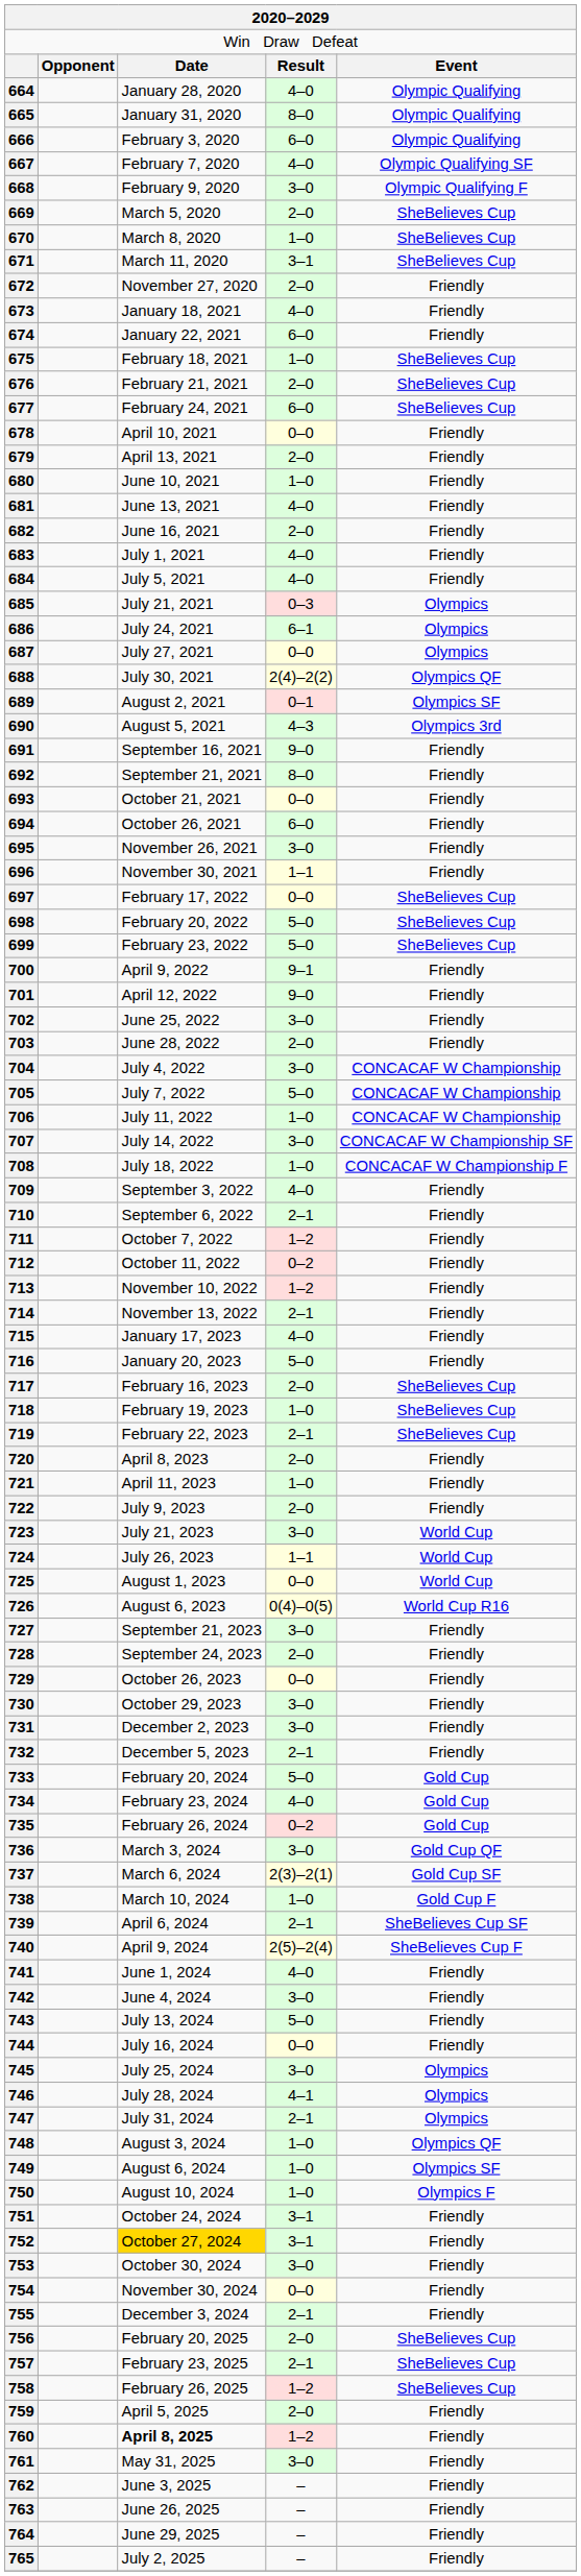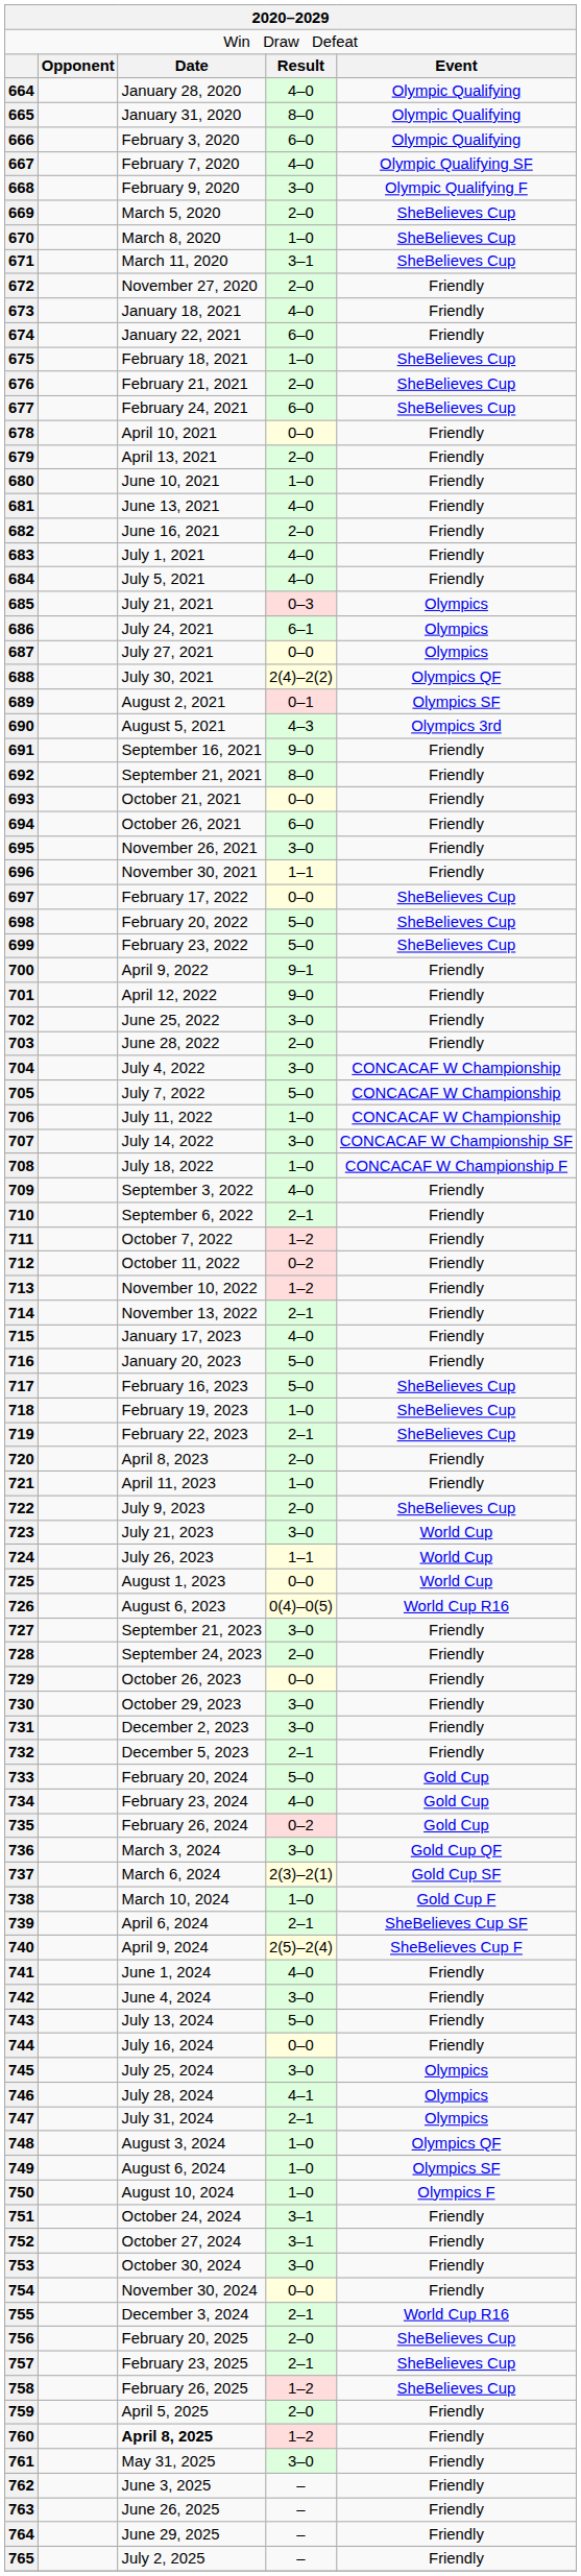 <table class="wikitable collapsible collapsed" style="font-size: 90%">
 <tr>
 <th colspan="5" style="width:400px;">2020–2029</th>
 </tr>
 <tr>
 <td style="text-align:center;" colspan="5"> Win   Draw   Defeat</td>
 </tr>
 <tr>
 <th></th>
 <th>Opponent</th>
 <th>Date</th>
 <th>Result</th>
 <th>Event</th>
 </tr>
 <tr>
 <th>664</th>
 <td></td>
 <td>January 28, 2020</td>
 <td style="background:#dfd; text-align:center;">4–0</td>
 <td style="text-align:center;"> <a href='#'>Olympic Qualifying</a></td>
 </tr>
 <tr>
 <th>665</th>
 <td></td>
 <td>January 31, 2020</td>
 <td style="background:#dfd; text-align:center;">8–0</td>
 <td style="text-align:center;"> <a href='#'>Olympic Qualifying</a></td>
 </tr>
 <tr>
 <th>666</th>
 <td></td>
 <td>February 3, 2020</td>
 <td style="background:#dfd; text-align:center;">6–0</td>
 <td style="text-align:center;"> <a href='#'>Olympic Qualifying</a></td>
 </tr>
 <tr>
 <th>667</th>
 <td></td>
 <td>February 7, 2020</td>
 <td style="background:#dfd; text-align:center;">4–0</td>
 <td style="text-align:center;"> <a href='#'>Olympic Qualifying SF</a></td>
 </tr>
 <tr>
 <th>668</th>
 <td></td>
 <td>February 9, 2020</td>
 <td style="background:#dfd; text-align:center;">3–0</td>
 <td style="text-align:center;"> <a href='#'>Olympic Qualifying F</a></td>
 </tr>
 <tr>
 <th>669</th>
 <td></td>
 <td>March 5, 2020</td>
 <td style="background:#dfd; text-align:center;">2–0</td>
 <td style="text-align:center;"> <a href='#'>SheBelieves Cup</a></td>
 </tr>
 <tr>
 <th>670</th>
 <td></td>
 <td>March 8, 2020</td>
 <td style="background:#dfd; text-align:center;">1–0</td>
 <td style="text-align:center;"> <a href='#'>SheBelieves Cup</a></td>
 </tr>
 <tr>
 <th>671</th>
 <td></td>
 <td>March 11, 2020</td>
 <td style="background:#dfd; text-align:center;">3–1</td>
 <td style="text-align:center;"> <a href='#'>SheBelieves Cup</a></td>
 </tr>
 <tr>
 <th>672</th>
 <td></td>
 <td>November 27, 2020</td>
 <td style="background:#dfd; text-align:center;">2–0</td>
 <td style="text-align:center;"> Friendly</td>
 </tr>
 <tr>
 <th>673</th>
 <td></td>
 <td>January 18, 2021</td>
 <td style="background:#dfd; text-align:center;">4–0</td>
 <td style="text-align:center;"> Friendly</td>
 </tr>
 <tr>
 <th>674</th>
 <td></td>
 <td>January 22, 2021</td>
 <td style="background:#dfd; text-align:center;">6–0</td>
 <td style="text-align:center;"> Friendly</td>
 </tr>
 <tr>
 <th>675</th>
 <td></td>
 <td>February 18, 2021</td>
 <td style="background:#dfd; text-align:center;">1–0</td>
 <td style="text-align:center;"> <a href='#'>SheBelieves Cup</a></td>
 </tr>
 <tr>
 <th>676</th>
 <td></td>
 <td>February 21, 2021</td>
 <td style="background:#dfd; text-align:center;">2–0</td>
 <td style="text-align:center;"> <a href='#'>SheBelieves Cup</a></td>
 </tr>
 <tr>
 <th>677</th>
 <td></td>
 <td>February 24, 2021</td>
 <td style="background:#dfd; text-align:center;">6–0</td>
 <td style="text-align:center;"> <a href='#'>SheBelieves Cup</a></td>
 </tr>
 <tr>
 <th>678</th>
 <td></td>
 <td>April 10, 2021</td>
 <td style="background:#ffd; text-align:center;">0–0</td>
 <td style="text-align:center;"> Friendly</td>
 </tr>
 <tr>
 <th>679</th>
 <td></td>
 <td>April 13, 2021</td>
 <td style="background:#dfd; text-align:center;">2–0</td>
 <td style="text-align:center;"> Friendly</td>
 </tr>
 <tr>
 <th>680</th>
 <td></td>
 <td>June 10, 2021</td>
 <td style="background:#dfd; text-align:center;">1–0</td>
 <td style="text-align:center;"> Friendly</td>
 </tr>
 <tr>
 <th>681</th>
 <td></td>
 <td>June 13, 2021</td>
 <td style="background:#dfd; text-align:center;">4–0</td>
 <td style="text-align:center;"> Friendly</td>
 </tr>
 <tr>
 <th>682</th>
 <td></td>
 <td>June 16, 2021</td>
 <td style="background:#dfd; text-align:center;">2–0</td>
 <td style="text-align:center;"> Friendly</td>
 </tr>
 <tr>
 <th>683</th>
 <td></td>
 <td>July 1, 2021</td>
 <td style="background:#dfd; text-align:center;">4–0</td>
 <td style="text-align:center;"> Friendly</td>
 </tr>
 <tr>
 <th>684</th>
 <td></td>
 <td>July 5, 2021</td>
 <td style="background:#dfd; text-align:center;">4–0</td>
 <td style="text-align:center;"> Friendly</td>
 </tr>
 <tr>
 <th>685</th>
 <td></td>
 <td>July 21, 2021</td>
 <td style="background:#fdd; text-align:center;">0–3</td>
 <td style="text-align:center;"> <a href='#'>Olympics</a></td>
 </tr>
 <tr>
 <th>686</th>
 <td></td>
 <td>July 24, 2021</td>
 <td style="background:#dfd; text-align:center;">6–1</td>
 <td style="text-align:center;"> <a href='#'>Olympics</a></td>
 </tr>
 <tr>
 <th>687</th>
 <td></td>
 <td>July 27, 2021</td>
 <td style="background:#ffd; text-align:center;">0–0</td>
 <td style="text-align:center;"> <a href='#'>Olympics</a></td>
 </tr>
 <tr>
 <th>688</th>
 <td></td>
 <td>July 30, 2021</td>
 <td style="background:#ffd; text-align:center;">2(4)–2(2)</td>
 <td style="text-align:center;"> <a href='#'>Olympics QF</a></td>
 </tr>
 <tr>
 <th>689</th>
 <td></td>
 <td>August 2, 2021</td>
 <td style="background:#fdd; text-align:center;">0–1</td>
 <td style="text-align:center;"> <a href='#'>Olympics SF</a></td>
 </tr>
 <tr>
 <th>690</th>
 <td></td>
 <td>August 5, 2021</td>
 <td style="background:#dfd; text-align:center;">4–3</td>
 <td style="text-align:center;"> <a href='#'>Olympics 3rd</a></td>
 </tr>
 <tr>
 <th>691</th>
 <td></td>
 <td>September 16, 2021</td>
 <td style="background:#dfd; text-align:center;">9–0</td>
 <td style="text-align:center;"> Friendly</td>
 </tr>
 <tr>
 <th>692</th>
 <td></td>
 <td>September 21, 2021</td>
 <td style="background:#dfd; text-align:center;">8–0</td>
 <td style="text-align:center;"> Friendly</td>
 </tr>
 <tr>
 <th>693</th>
 <td></td>
 <td>October 21, 2021</td>
 <td style="background:#ffd; text-align:center;">0–0</td>
 <td style="text-align:center;"> Friendly</td>
 </tr>
 <tr>
 <th>694</th>
 <td></td>
 <td>October 26, 2021</td>
 <td style="background:#dfd; text-align:center;">6–0</td>
 <td style="text-align:center;"> Friendly</td>
 </tr>
 <tr>
 <th>695</th>
 <td></td>
 <td>November 26, 2021</td>
 <td style="background:#dfd; text-align:center;">3–0</td>
 <td style="text-align:center;"> Friendly</td>
 </tr>
 <tr>
 <th>696</th>
 <td></td>
 <td>November 30, 2021</td>
 <td style="background:#ffd; text-align:center;">1–1</td>
 <td style="text-align:center;"> Friendly</td>
 </tr>
 <tr>
 <th>697</th>
 <td></td>
 <td>February 17, 2022</td>
 <td style="background:#ffd; text-align:center;">0–0</td>
 <td style="text-align:center;"> <a href='#'>SheBelieves Cup</a></td>
 </tr>
 <tr>
 <th>698</th>
 <td></td>
 <td>February 20, 2022</td>
 <td style="background:#dfd; text-align:center;">5–0</td>
 <td style="text-align:center;"> <a href='#'>SheBelieves Cup</a></td>
 </tr>
 <tr>
 <th>699</th>
 <td></td>
 <td>February 23, 2022</td>
 <td style="background:#dfd; text-align:center;">5–0</td>
 <td style="text-align:center;"> <a href='#'>SheBelieves Cup</a></td>
 </tr>
 <tr>
 <th>700</th>
 <td></td>
 <td>April 9, 2022</td>
 <td style="background:#dfd; text-align:center;">9–1</td>
 <td style="text-align:center;"> Friendly</td>
 </tr>
 <tr>
 <th>701</th>
 <td></td>
 <td>April 12, 2022</td>
 <td style="background:#dfd; text-align:center;">9–0</td>
 <td style="text-align:center;"> Friendly</td>
 </tr>
 <tr>
 <th>702</th>
 <td></td>
 <td>June 25, 2022</td>
 <td style="background:#dfd; text-align:center;">3–0</td>
 <td style="text-align:center;"> Friendly</td>
 </tr>
 <tr>
 <th>703</th>
 <td></td>
 <td>June 28, 2022</td>
 <td style="background:#dfd; text-align:center;">2–0</td>
 <td style="text-align:center;"> Friendly</td>
 </tr>
 <tr>
 <th>704</th>
 <td></td>
 <td>July 4, 2022</td>
 <td style="background:#dfd; text-align:center;">3–0</td>
 <td style="text-align:center;"> <a href='#'>CONCACAF W Championship</a></td>
 </tr>
 <tr>
 <th>705</th>
 <td></td>
 <td>July 7, 2022</td>
 <td style="background:#dfd; text-align:center;">5–0</td>
 <td style="text-align:center;"> <a href='#'>CONCACAF W Championship</a></td>
 </tr>
 <tr>
 <th>706</th>
 <td></td>
 <td>July 11, 2022</td>
 <td style="background:#dfd; text-align:center;">1–0</td>
 <td style="text-align:center;"> <a href='#'>CONCACAF W Championship</a></td>
 </tr>
 <tr>
 <th>707</th>
 <td></td>
 <td>July 14, 2022</td>
 <td style="background:#dfd; text-align:center;">3–0</td>
 <td style="text-align:center;"> <a href='#'>CONCACAF W Championship SF</a></td>
 </tr>
 <tr>
 <th>708</th>
 <td></td>
 <td>July 18, 2022</td>
 <td style="background:#dfd; text-align:center;">1–0</td>
 <td style="text-align:center;"> <a href='#'>CONCACAF W Championship F</a></td>
 </tr>
 <tr>
 <th>709</th>
 <td></td>
 <td>September 3, 2022</td>
 <td style="background:#dfd; text-align:center;">4–0</td>
 <td style="text-align:center;"> Friendly</td>
 </tr>
 <tr>
 <th>710</th>
 <td></td>
 <td>September 6, 2022</td>
 <td style="background:#dfd; text-align:center;">2–1</td>
 <td style="text-align:center;"> Friendly</td>
 </tr>
 <tr>
 <th>711</th>
 <td></td>
 <td>October 7, 2022</td>
 <td style="background:#fdd; text-align:center;">1–2</td>
 <td style="text-align:center;"> Friendly</td>
 </tr>
 <tr>
 <th>712</th>
 <td></td>
 <td>October 11, 2022</td>
 <td style="background:#fdd; text-align:center;">0–2</td>
 <td style="text-align:center;"> Friendly</td>
 </tr>
 <tr>
 <th>713</th>
 <td></td>
 <td>November 10, 2022</td>
 <td style="background:#fdd; text-align:center;">1–2</td>
 <td style="text-align:center;"> Friendly</td>
 </tr>
 <tr>
 <th>714</th>
 <td></td>
 <td>November 13, 2022</td>
 <td style="background:#dfd; text-align:center;">2–1</td>
 <td style="text-align:center;"> Friendly</td>
 </tr>
 <tr>
 <th>715</th>
 <td></td>
 <td>January 17, 2023</td>
 <td style="background:#dfd; text-align:center;">4–0</td>
 <td style="text-align:center;"> Friendly</td>
 </tr>
 <tr>
 <th>716</th>
 <td></td>
 <td>January 20, 2023</td>
 <td style="background:#dfd; text-align:center;">5–0</td>
 <td style="text-align:center;"> Friendly</td>
 </tr>
 <tr>
 <th>717</th>
 <td></td>
 <td>February 16, 2023</td>
-<td style="background:#dfd; text-align:center;">2–0</td>
+<td style="background:#dfd; text-align:center;">5–0</td>
 <td style="text-align:center;"> <a href='#'>SheBelieves Cup</a></td>
 </tr>
 <tr>
 <th>718</th>
 <td></td>
 <td>February 19, 2023</td>
 <td style="background:#dfd; text-align:center;">1–0</td>
 <td style="text-align:center;"> <a href='#'>SheBelieves Cup</a></td>
 </tr>
 <tr>
 <th>719</th>
 <td></td>
 <td>February 22, 2023</td>
 <td style="background:#dfd; text-align:center;">2–1</td>
 <td style="text-align:center;"> <a href='#'>SheBelieves Cup</a></td>
 </tr>
 <tr>
 <th>720</th>
 <td></td>
 <td>April 8, 2023</td>
 <td style="background:#dfd; text-align:center;">2–0</td>
 <td style="text-align:center;"> Friendly</td>
 </tr>
 <tr>
 <th>721</th>
 <td></td>
 <td>April 11, 2023</td>
 <td style="background:#dfd; text-align:center;">1–0</td>
 <td style="text-align:center;"> Friendly</td>
 </tr>
 <tr>
 <th>722</th>
 <td></td>
 <td>July 9, 2023</td>
 <td style="background:#dfd; text-align:center;">2–0</td>
-<td style="text-align:center;"> Friendly</td>
+<td style="text-align:center;"> <a href='#'>SheBelieves Cup</a></td>
 </tr>
 <tr>
 <th>723</th>
 <td></td>
 <td>July 21, 2023</td>
 <td style="background:#dfd; text-align:center;">3–0</td>
 <td style="text-align:center;"> <a href='#'>World Cup</a></td>
 </tr>
 <tr>
 <th>724</th>
 <td></td>
 <td>July 26, 2023</td>
 <td style="background:#ffd; text-align:center;">1–1</td>
 <td style="text-align:center;"> <a href='#'>World Cup</a></td>
 </tr>
 <tr>
 <th>725</th>
 <td></td>
 <td>August 1, 2023</td>
 <td style="background:#ffd; text-align:center;">0–0</td>
 <td style="text-align:center;"> <a href='#'>World Cup</a></td>
 </tr>
 <tr>
 <th>726</th>
 <td></td>
 <td>August 6, 2023</td>
 <td style="background:#ffd; text-align:center;">0(4)–0(5)</td>
 <td style="text-align:center;"> <a href='#'>World Cup R16</a></td>
 </tr>
 <tr>
 <th>727</th>
 <td></td>
 <td>September 21, 2023</td>
 <td style="background:#dfd; text-align:center;">3–0</td>
 <td style="text-align:center;"> Friendly</td>
 </tr>
 <tr>
 <th>728</th>
 <td></td>
 <td>September 24, 2023</td>
 <td style="background:#dfd; text-align:center;">2–0</td>
 <td style="text-align:center;"> Friendly</td>
 </tr>
 <tr>
 <th>729</th>
 <td></td>
 <td>October 26, 2023</td>
 <td style="background:#ffd; text-align:center;">0–0</td>
 <td style="text-align:center;"> Friendly</td>
 </tr>
 <tr>
 <th>730</th>
 <td></td>
 <td>October 29, 2023</td>
 <td style="background:#dfd; text-align:center;">3–0</td>
 <td style="text-align:center;"> Friendly</td>
 </tr>
 <tr>
 <th>731</th>
 <td></td>
 <td>December 2, 2023</td>
 <td style="background:#dfd; text-align:center;">3–0</td>
 <td style="text-align:center;"> Friendly</td>
 </tr>
 <tr>
 <th>732</th>
 <td></td>
 <td>December 5, 2023</td>
 <td style="background:#dfd; text-align:center;">2–1</td>
 <td style="text-align:center;"> Friendly</td>
 </tr>
 <tr>
 <th>733</th>
 <td></td>
 <td>February 20, 2024</td>
 <td style="background:#dfd; text-align:center;">5–0</td>
 <td style="text-align:center;"> <a href='#'>Gold Cup</a></td>
 </tr>
 <tr>
 <th>734</th>
 <td></td>
 <td>February 23, 2024</td>
 <td style="background:#dfd; text-align:center;">4–0</td>
 <td style="text-align:center;"> <a href='#'>Gold Cup</a></td>
 </tr>
 <tr>
 <th>735</th>
 <td></td>
 <td>February 26, 2024</td>
 <td style="background:#fdd; text-align:center;">0–2</td>
 <td style="text-align:center;"> <a href='#'>Gold Cup</a></td>
 </tr>
 <tr>
 <th>736</th>
 <td></td>
 <td>March 3, 2024</td>
 <td style="background:#dfd; text-align:center;">3–0</td>
 <td style="text-align:center;"> <a href='#'>Gold Cup QF</a></td>
 </tr>
 <tr>
 <th>737</th>
 <td></td>
 <td>March 6, 2024</td>
 <td style="background:#ffd; text-align:center;">2(3)–2(1)</td>
 <td style="text-align:center;"> <a href='#'>Gold Cup SF</a></td>
 </tr>
 <tr>
 <th>738</th>
 <td></td>
 <td>March 10, 2024</td>
 <td style="background:#dfd; text-align:center;">1–0</td>
 <td style="text-align:center;"> <a href='#'>Gold Cup F</a></td>
 </tr>
 <tr>
 <th>739</th>
 <td></td>
 <td>April 6, 2024</td>
 <td style="background:#dfd; text-align:center;">2–1</td>
 <td style="text-align:center;"> <a href='#'>SheBelieves Cup SF</a></td>
 </tr>
 <tr>
 <th>740</th>
 <td></td>
 <td>April 9, 2024</td>
 <td style="background:#ffd; text-align:center;">2(5)–2(4)</td>
 <td style="text-align:center;"> <a href='#'>SheBelieves Cup F</a></td>
 </tr>
 <tr>
 <th>741</th>
 <td></td>
 <td>June 1, 2024</td>
 <td style="background:#dfd; text-align:center;">4–0</td>
 <td style="text-align:center;"> Friendly</td>
 </tr>
 <tr>
 <th>742</th>
 <td></td>
 <td>June 4, 2024</td>
 <td style="background:#dfd; text-align:center;">3–0</td>
 <td style="text-align:center;"> Friendly</td>
 </tr>
 <tr>
 <th>743</th>
 <td></td>
 <td>July 13, 2024</td>
 <td style="background:#dfd; text-align:center;">5–0</td>
 <td style="text-align:center;"> Friendly</td>
 </tr>
 <tr>
 <th>744</th>
 <td></td>
 <td>July 16, 2024</td>
 <td style="background:#ffd; text-align:center;">0–0</td>
 <td style="text-align:center;"> Friendly</td>
 </tr>
 <tr>
 <th>745</th>
 <td></td>
 <td>July 25, 2024</td>
 <td style="background:#dfd; text-align:center;">3–0</td>
 <td style="text-align:center;"> <a href='#'>Olympics</a></td>
 </tr>
 <tr>
 <th>746</th>
 <td></td>
 <td>July 28, 2024</td>
 <td style="background:#dfd; text-align:center;">4–1</td>
 <td style="text-align:center;"> <a href='#'>Olympics</a></td>
 </tr>
 <tr>
 <th>747</th>
 <td></td>
 <td>July 31, 2024</td>
 <td style="background:#dfd; text-align:center;">2–1</td>
 <td style="text-align:center;"> <a href='#'>Olympics</a></td>
 </tr>
 <tr>
 <th>748</th>
 <td></td>
 <td>August 3, 2024</td>
 <td style="background:#dfd; text-align:center;">1–0</td>
 <td style="text-align:center;"> <a href='#'>Olympics QF</a></td>
 </tr>
 <tr>
 <th>749</th>
 <td></td>
 <td>August 6, 2024</td>
 <td style="background:#dfd; text-align:center;">1–0</td>
 <td style="text-align:center;"> <a href='#'>Olympics SF</a></td>
 </tr>
 <tr>
 <th>750</th>
 <td></td>
 <td>August 10, 2024</td>
 <td style="background:#dfd; text-align:center;">1–0</td>
 <td style="text-align:center;"> <a href='#'>Olympics F</a></td>
 </tr>
 <tr>
 <th>751</th>
 <td></td>
 <td>October 24, 2024</td>
 <td style="background:#dfd; text-align:center;">3–1</td>
 <td style="text-align:center;"> Friendly</td>
 </tr>
 <tr>
 <th>752</th>
 <td></td>
-<td style="background: gold;">October 27, 2024</td>
+<td>October 27, 2024</td>
 <td style="background:#dfd; text-align:center;">3–1</td>
 <td style="text-align:center;"> Friendly</td>
 </tr>
 <tr>
 <th>753</th>
 <td></td>
 <td>October 30, 2024</td>
 <td style="background:#dfd; text-align:center;">3–0</td>
 <td style="text-align:center;"> Friendly</td>
 </tr>
 <tr>
 <th>754</th>
 <td></td>
 <td>November 30, 2024</td>
 <td style="background:#ffd; text-align:center;">0–0</td>
 <td style="text-align:center;"> Friendly</td>
 </tr>
 <tr>
 <th>755</th>
 <td></td>
 <td>December 3, 2024</td>
 <td style="background:#dfd; text-align:center;">2–1</td>
-<td style="text-align:center;"> Friendly</td>
+<td style="text-align:center;"> <a href='#'>World Cup R16</a></td>
 </tr>
 <tr>
 <th>756</th>
 <td></td>
 <td>February 20, 2025</td>
 <td style="background:#dfd; text-align:center;">2–0</td>
 <td style="text-align:center;"> <a href='#'>SheBelieves Cup</a></td>
 </tr>
 <tr>
 <th>757</th>
 <td></td>
 <td>February 23, 2025</td>
 <td style="background:#dfd; text-align:center;">2–1</td>
 <td style="text-align:center;"> <a href='#'>SheBelieves Cup</a></td>
 </tr>
 <tr>
 <th>758</th>
 <td></td>
 <td>February 26, 2025</td>
 <td style="background:#fdd; text-align:center;">1–2</td>
 <td style="text-align:center;"> <a href='#'>SheBelieves Cup</a></td>
 </tr>
 <tr>
 <th>759</th>
 <td></td>
 <td>April 5, 2025</td>
 <td style="background:#dfd; text-align:center;">2–0</td>
 <td style="text-align:center;"> Friendly</td>
 </tr>
 <tr>
 <th>760</th>
 <td></td>
 <td><strong>April 8, 2025</strong></td>
 <td style="background:#fdd; text-align:center;">1–2</td>
 <td style="text-align:center;"> Friendly</td>
 </tr>
 <tr>
 <th>761</th>
 <td></td>
 <td>May 31, 2025</td>
 <td style="background:#dfd; text-align:center;">3–0</td>
 <td style="text-align:center;"> Friendly</td>
 </tr>
 <tr>
 <th>762</th>
 <td></td>
 <td>June 3, 2025</td>
 <td style="background:####; text-align:center;">–</td>
 <td style="text-align:center;"> Friendly</td>
 </tr>
 <tr>
 <th>763</th>
 <td></td>
 <td>June 26, 2025</td>
 <td style="background:####; text-align:center;">–</td>
 <td style="text-align:center;"> Friendly</td>
 </tr>
 <tr>
 <th>764</th>
 <td></td>
 <td>June 29, 2025</td>
 <td style="background:####; text-align:center;">–</td>
 <td style="text-align:center;"> Friendly</td>
 </tr>
 <tr>
 <th>765</th>
 <td></td>
 <td>July 2, 2025</td>
 <td style="background:####; text-align:center;">–</td>
 <td style="text-align:center;"> Friendly</td>
 </tr>
 <tr>
 </tr>
 </table>
